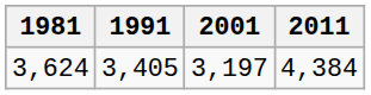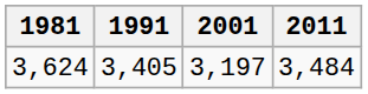 <table class="wikitable">
 <tr>
 <th>1981</th>
 <th>1991</th>
 <th>2001</th>
 <th>2011</th>
 </tr>
 <tr>
 <td>3,624</td>
 <td>3,405</td>
 <td>3,197</td>
-<td>4,384</td>
+<td>3,484</td>
 </tr>
 </table>
